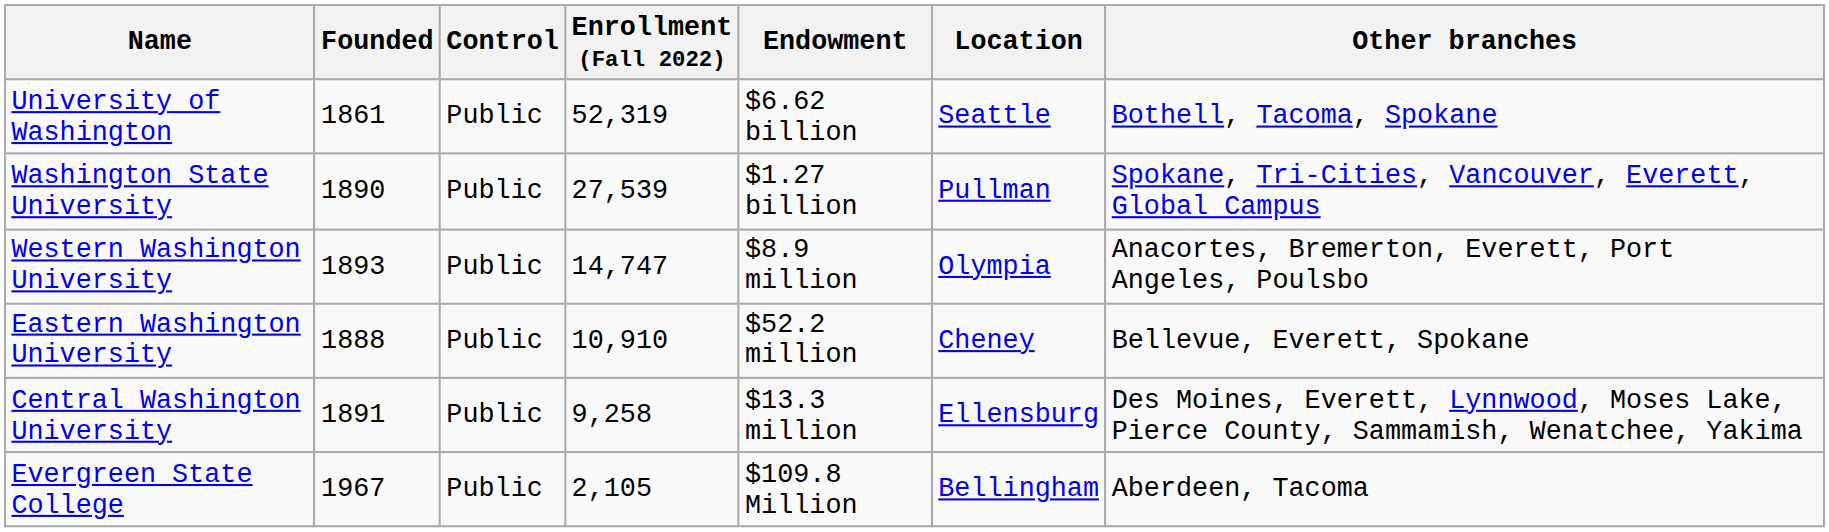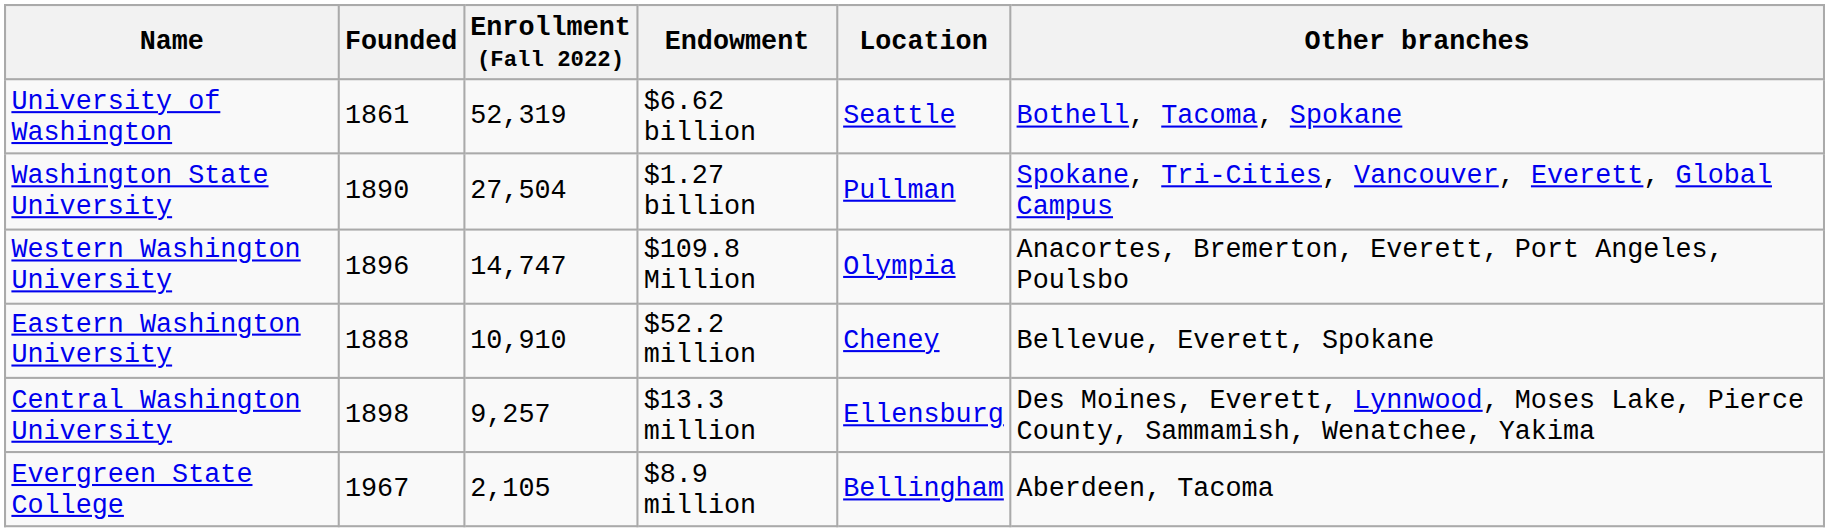 <table class="wikitable sortable" style="width:100%">
 <tr>
 <th>Name</th>
 <th>Founded</th>
-<th>Control</th>
 <th>Enrollment<br><small>(Fall 2022)</small></th>
 <th>Endowment</th>
 <th>Location</th>
 <th>Other branches</th>
 </tr>
 <tr>
 <td style="text-align:left;"><a href='#'>University of Washington</a></td>
 <td>1861</td>
-<td>Public</td>
 <td>52,319</td>
 <td>$6.62 billion</td>
 <td><a href='#'>Seattle</a></td>
 <td><a href='#'>Bothell</a>, <a href='#'>Tacoma</a>,  <a href='#'>Spokane</a></td>
 </tr>
 <tr>
 <td style="text-align:left;"><a href='#'>Washington State University</a></td>
 <td>1890</td>
-<td>Public</td>
-<td>27,539</td>
+<td>27,504</td>
 <td>$1.27 billion</td>
 <td><a href='#'>Pullman</a></td>
 <td><a href='#'>Spokane</a>, <a href='#'>Tri-Cities</a>, <a href='#'>Vancouver</a>, <a href='#'>Everett</a>, <a href='#'>Global Campus</a></td>
 </tr>
 <tr>
 <td style="text-align:left;"><a href='#'>Western Washington University</a></td>
-<td>1893</td>
-<td>Public</td>
+<td>1896</td>
 <td>14,747</td>
-<td>$8.9 million</td>
+<td>$109.8 Million</td>
 <td><a href='#'>Olympia</a></td>
 <td>Anacortes, Bremerton, Everett, Port Angeles, Poulsbo</td>
 </tr>
 <tr>
 <td style="text-align:left;"><a href='#'>Eastern Washington University</a></td>
 <td>1888</td>
-<td>Public</td>
 <td>10,910</td>
 <td>$52.2 million</td>
 <td><a href='#'>Cheney</a></td>
 <td>Bellevue, Everett, Spokane</td>
 </tr>
 <tr>
 <td style="text-align:left;"><a href='#'>Central Washington University</a></td>
-<td>1891</td>
-<td>Public</td>
-<td>9,258</td>
+<td>1898</td>
+<td>9,257</td>
 <td>$13.3 million</td>
 <td><a href='#'>Ellensburg</a></td>
 <td>Des Moines, Everett, <a href='#'>Lynnwood</a>, Moses Lake, Pierce County, Sammamish, Wenatchee, Yakima</td>
 </tr>
 <tr>
 <td style="text-align:left;"><a href='#'>Evergreen State College</a></td>
 <td>1967</td>
-<td>Public</td>
 <td>2,105</td>
-<td>$109.8 Million</td>
+<td>$8.9 million</td>
 <td><a href='#'>Bellingham</a></td>
 <td>Aberdeen, Tacoma</td>
 </tr>
 </table>
